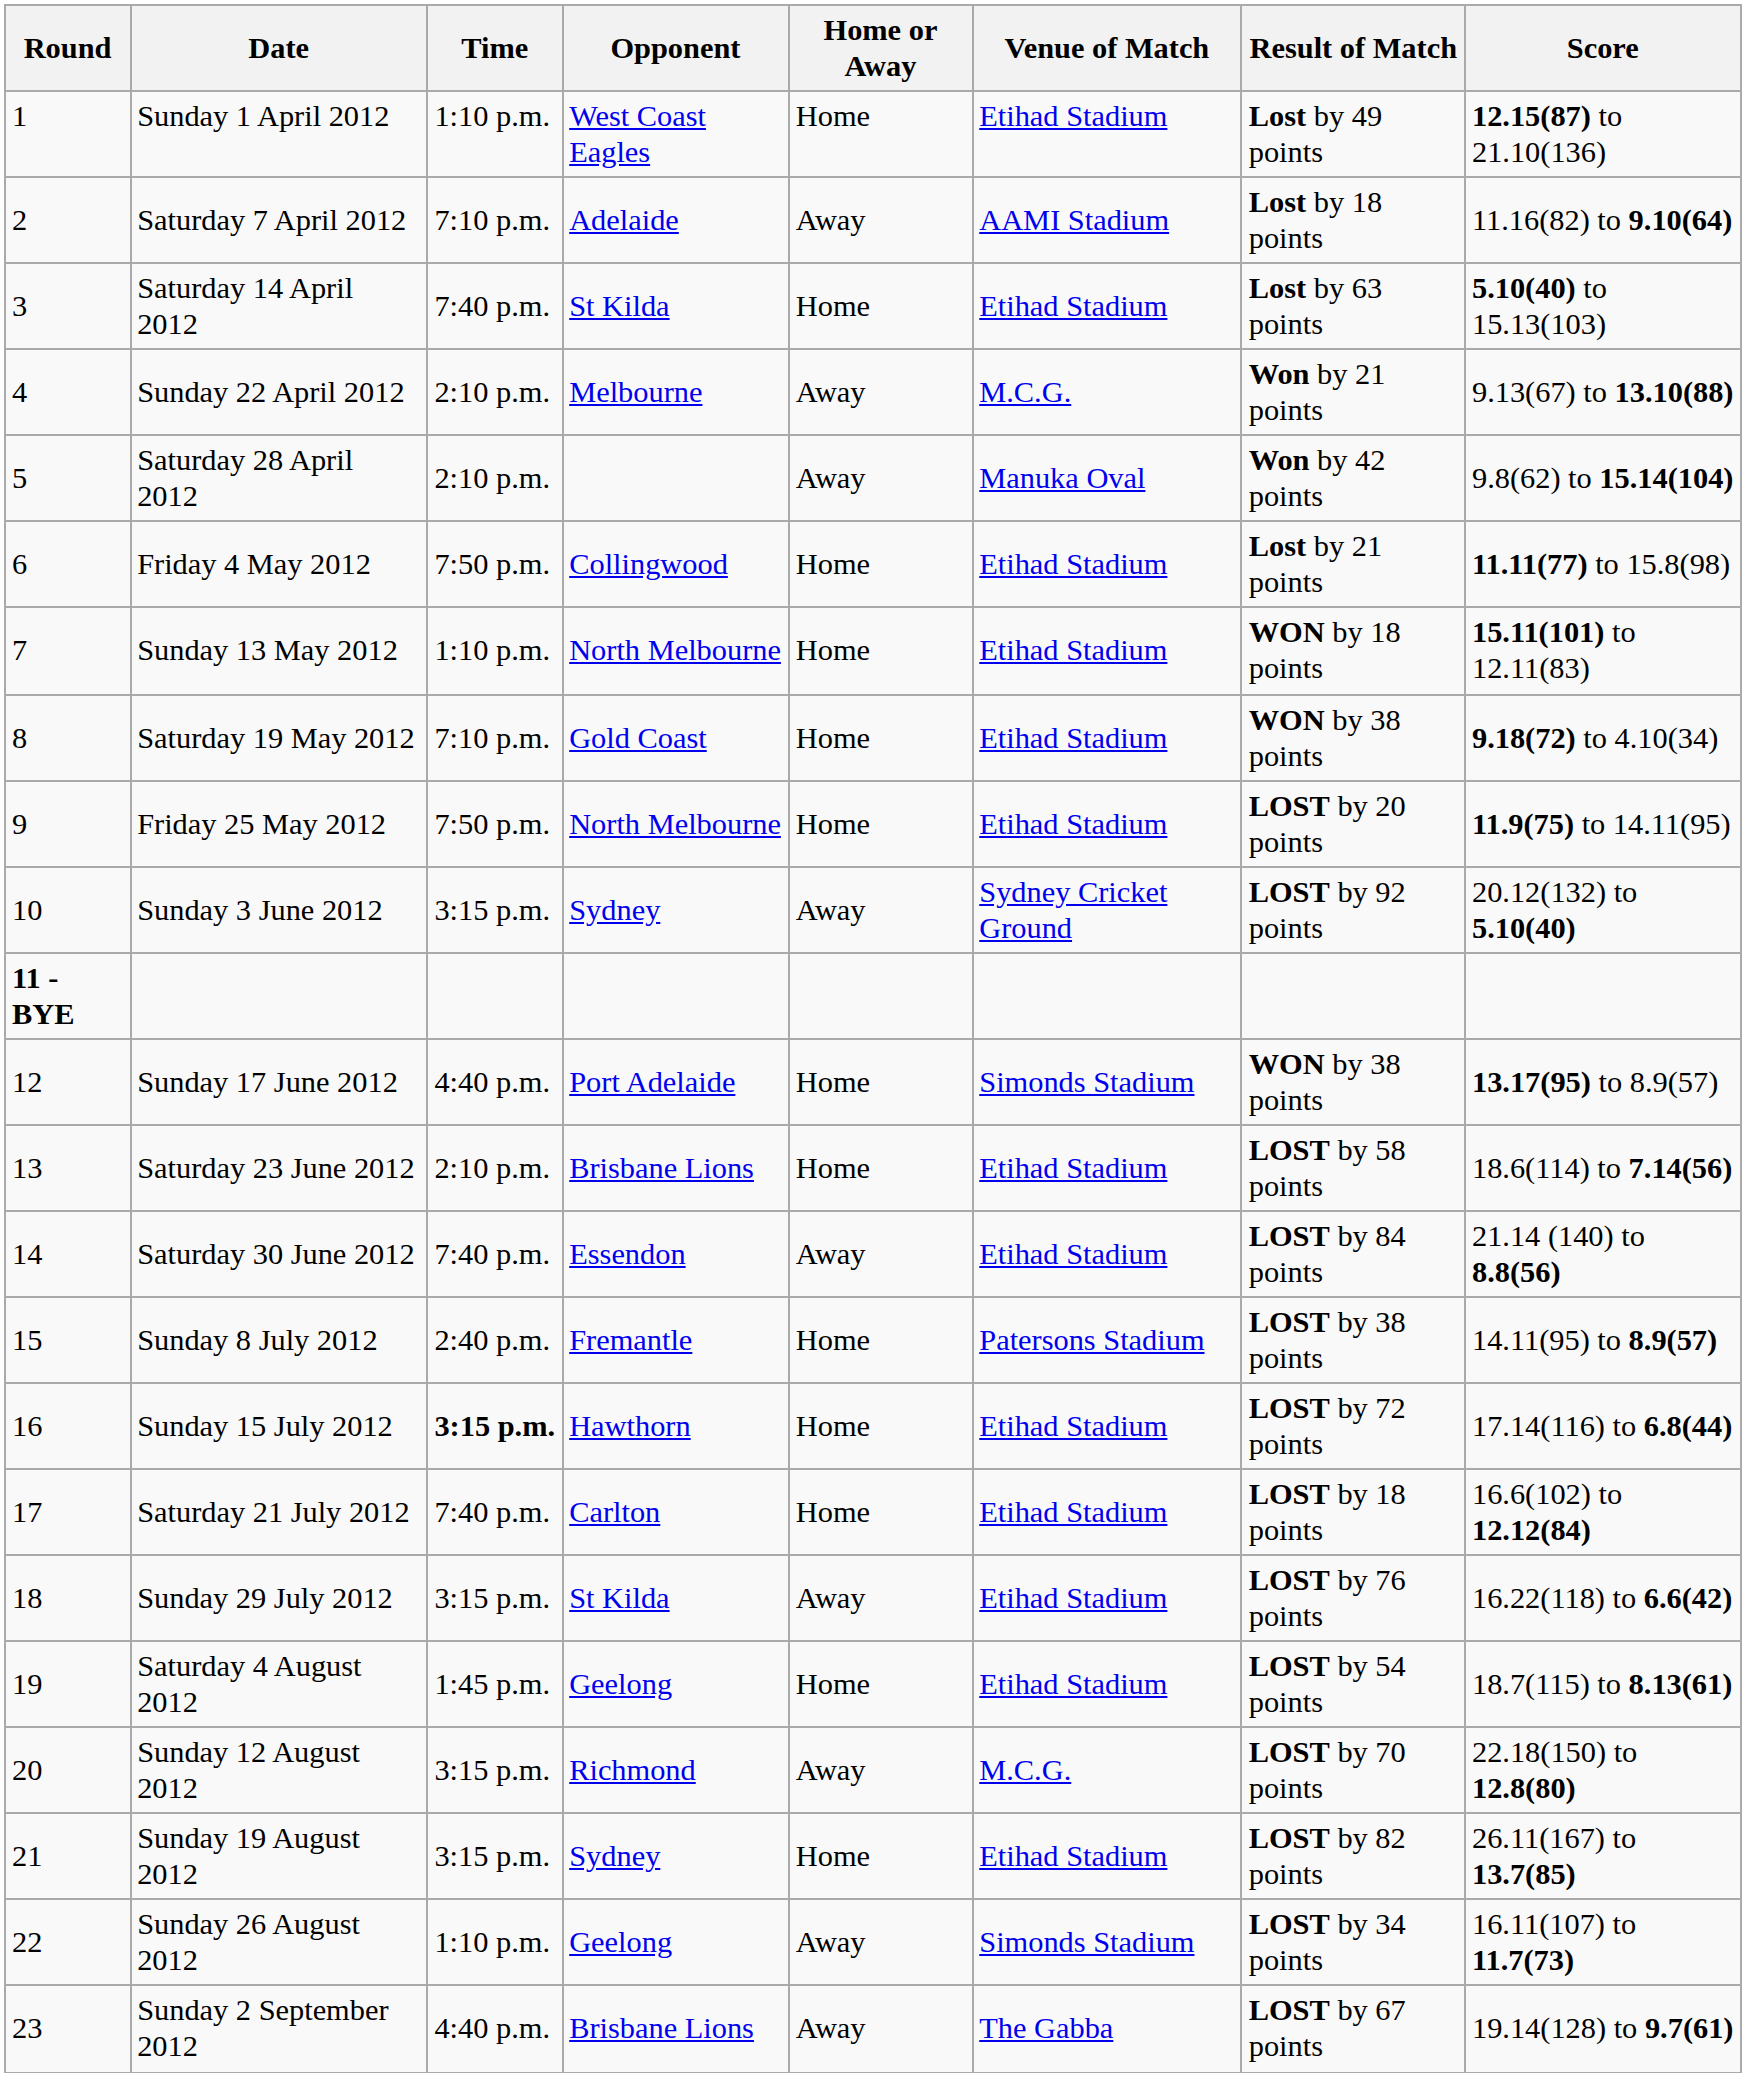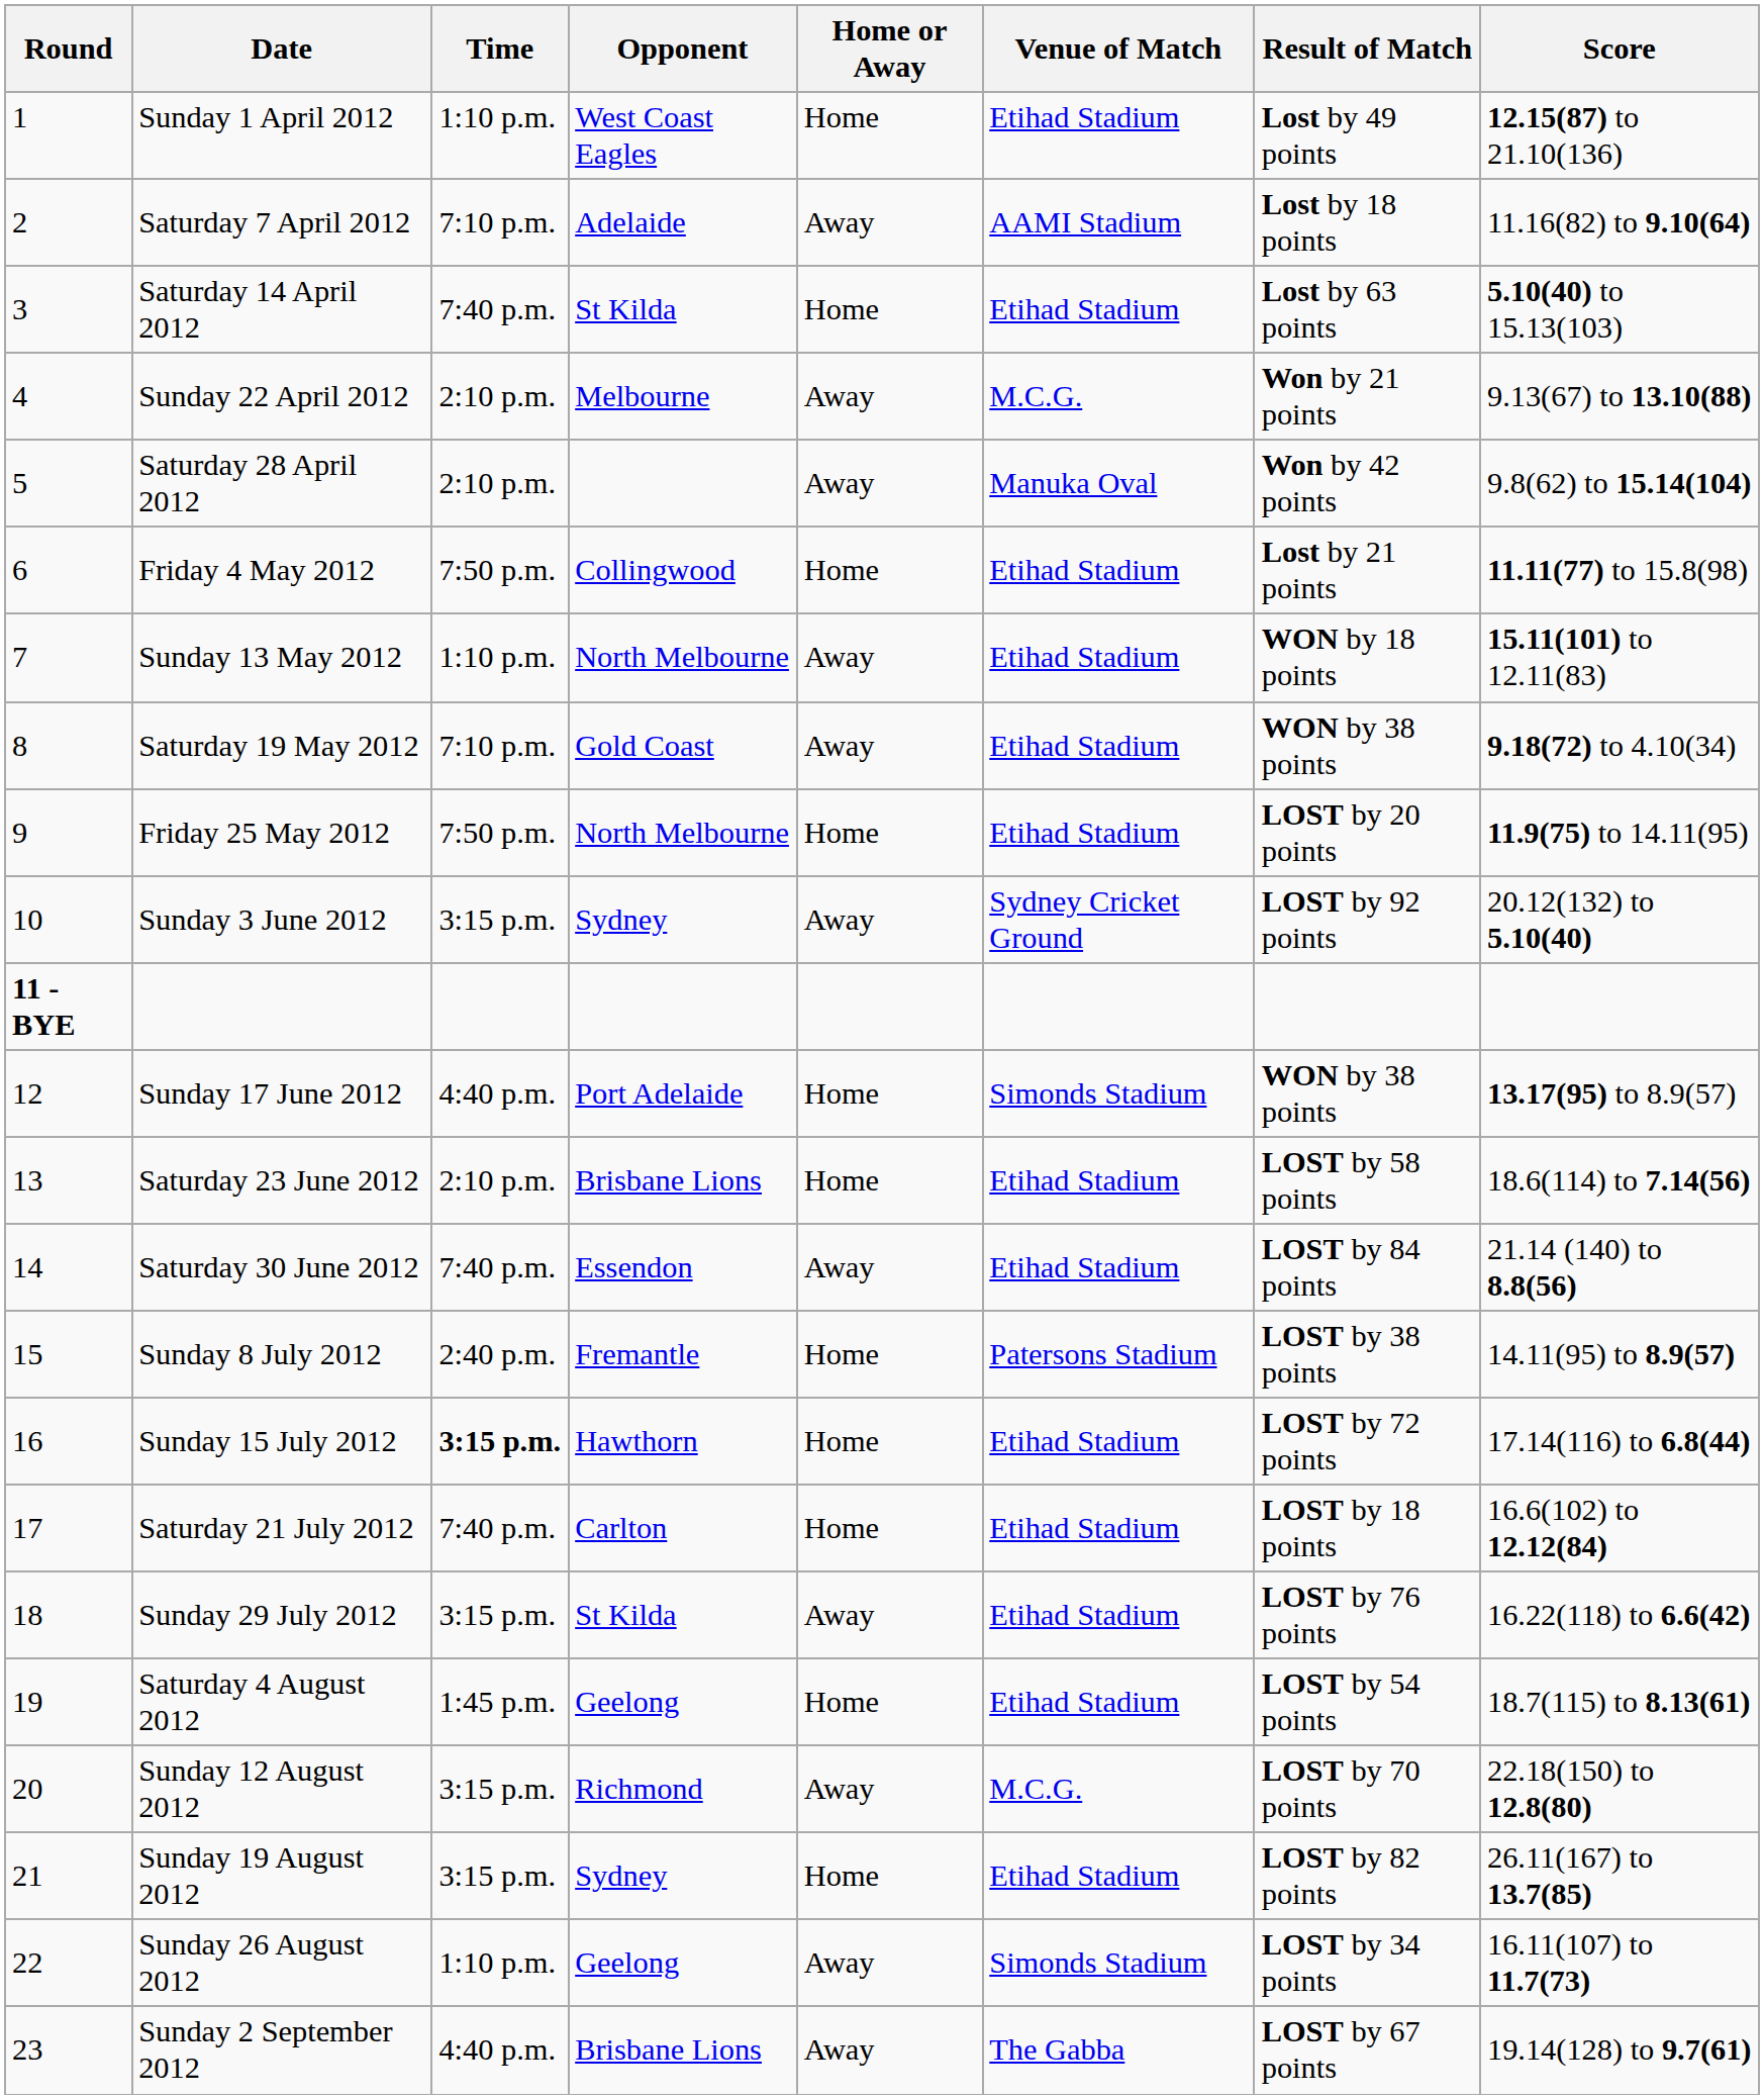 <table class="wikitable" style="font-size: 95%;">
 <tr>
 <th>Round</th>
 <th>Date</th>
 <th>Time</th>
 <th>Opponent</th>
 <th>Home or Away</th>
 <th>Venue of Match</th>
 <th>Result of Match</th>
 <th>Score</th>
 </tr>
 <tr valign="top">
 <td>1</td>
 <td>Sunday 1 April 2012</td>
 <td>1:10 p.m.</td>
 <td align=left><a href='#'>West Coast Eagles</a></td>
 <td>Home</td>
 <td><a href='#'>Etihad Stadium</a></td>
 <td><strong>Lost</strong> by 49 points</td>
 <td><strong>12.15(87)</strong> to 21.10(136)</td>
 </tr>
 <tr>
 <td>2</td>
 <td>Saturday 7 April 2012</td>
 <td>7:10 p.m.</td>
 <td align=left><a href='#'>Adelaide</a></td>
 <td>Away</td>
 <td><a href='#'>AAMI Stadium</a></td>
 <td><strong>Lost</strong> by 18 points</td>
 <td>11.16(82) to <strong>9.10(64)</strong></td>
 </tr>
 <tr>
 <td>3</td>
 <td>Saturday 14 April 2012</td>
 <td>7:40 p.m.</td>
 <td align=left><a href='#'>St Kilda</a></td>
 <td>Home</td>
 <td><a href='#'>Etihad Stadium</a></td>
 <td><strong>Lost</strong> by 63 points</td>
 <td><strong>5.10(40)</strong> to 15.13(103)</td>
 </tr>
 <tr>
 <td>4</td>
 <td>Sunday 22 April 2012</td>
 <td>2:10 p.m.</td>
 <td align=left><a href='#'>Melbourne</a></td>
 <td>Away</td>
 <td><a href='#'>M.C.G.</a></td>
 <td><strong>Won</strong> by 21 points</td>
 <td>9.13(67) to <strong>13.10(88)</strong></td>
 </tr>
 <tr>
 <td>5</td>
 <td>Saturday 28 April 2012</td>
 <td>2:10 p.m.</td>
 <td align=left></td>
 <td>Away</td>
 <td><a href='#'>Manuka Oval</a></td>
 <td><strong>Won</strong> by 42 points</td>
 <td>9.8(62) to <strong>15.14(104)</strong></td>
 </tr>
 <tr>
 <td>6</td>
 <td>Friday 4 May 2012</td>
 <td>7:50 p.m.</td>
 <td align=left><a href='#'>Collingwood</a></td>
 <td>Home</td>
 <td><a href='#'>Etihad Stadium</a></td>
 <td><strong>Lost</strong> by 21 points</td>
 <td><strong>11.11(77)</strong> to 15.8(98)</td>
 </tr>
 <tr>
 <td>7</td>
 <td>Sunday 13 May 2012</td>
 <td>1:10 p.m.</td>
 <td align=left><a href='#'>North Melbourne</a></td>
-<td>Home</td>
+<td>Away</td>
 <td><a href='#'>Etihad Stadium</a></td>
 <td><strong>WON</strong> by 18 points</td>
 <td><strong>15.11(101)</strong> to 12.11(83)</td>
 </tr>
 <tr>
 <td>8</td>
 <td>Saturday 19 May 2012</td>
 <td>7:10 p.m.</td>
 <td align=left><a href='#'>Gold Coast</a></td>
-<td>Home</td>
+<td>Away</td>
 <td><a href='#'>Etihad Stadium</a></td>
 <td><strong>WON</strong> by 38 points</td>
 <td><strong>9.18(72)</strong> to 4.10(34)</td>
 </tr>
 <tr>
 <td>9</td>
 <td>Friday 25 May 2012</td>
 <td>7:50 p.m.</td>
 <td align=left><a href='#'>North Melbourne</a></td>
 <td>Home</td>
 <td><a href='#'>Etihad Stadium</a></td>
 <td><strong>LOST</strong> by 20 points</td>
 <td><strong>11.9(75)</strong> to 14.11(95)</td>
 </tr>
 <tr>
 <td>10</td>
 <td>Sunday 3 June 2012</td>
 <td>3:15 p.m.</td>
 <td align=left><a href='#'>Sydney</a></td>
 <td>Away</td>
 <td><a href='#'>Sydney Cricket Ground</a></td>
 <td><strong>LOST</strong> by 92 points</td>
 <td>20.12(132) to <strong>5.10(40)</strong></td>
 </tr>
 <tr>
 <td><strong>11 - BYE</strong></td>
 <td></td>
 <td></td>
 <td align=left></td>
 <td></td>
 <td></td>
 <td></td>
 <td></td>
 </tr>
 <tr>
 <td>12</td>
 <td>Sunday 17 June 2012</td>
 <td>4:40 p.m.</td>
 <td align=left><a href='#'>Port Adelaide</a></td>
 <td>Home</td>
 <td><a href='#'>Simonds Stadium</a></td>
 <td><strong>WON</strong> by 38 points</td>
 <td><strong>13.17(95)</strong> to 8.9(57)</td>
 </tr>
 <tr>
 <td>13</td>
 <td>Saturday 23 June 2012</td>
 <td>2:10 p.m.</td>
 <td align=left><a href='#'>Brisbane Lions</a></td>
 <td>Home</td>
 <td><a href='#'>Etihad Stadium</a></td>
 <td><strong>LOST</strong> by 58 points</td>
 <td>18.6(114) to <strong>7.14(56)</strong></td>
 </tr>
 <tr>
 <td>14</td>
 <td>Saturday 30 June 2012</td>
 <td>7:40 p.m.</td>
 <td align=left><a href='#'>Essendon</a></td>
 <td>Away</td>
 <td><a href='#'>Etihad Stadium</a></td>
 <td><strong>LOST</strong> by 84 points</td>
 <td>21.14 (140) to <strong>8.8(56)</strong></td>
 </tr>
 <tr>
 <td>15</td>
 <td>Sunday 8 July 2012</td>
 <td>2:40 p.m.</td>
 <td align=left><a href='#'>Fremantle</a></td>
 <td>Home</td>
 <td><a href='#'>Patersons Stadium</a></td>
 <td><strong>LOST</strong> by 38 points</td>
 <td>14.11(95) to <strong>8.9(57)</strong></td>
 </tr>
 <tr>
 <td>16</td>
 <td>Sunday 15 July 2012</td>
 <td><strong>3:15 p.m.</strong></td>
 <td align=left><a href='#'>Hawthorn</a></td>
 <td>Home</td>
 <td><a href='#'>Etihad Stadium</a></td>
 <td><strong>LOST</strong> by 72 points</td>
 <td>17.14(116) to <strong>6.8(44)</strong></td>
 </tr>
 <tr>
 <td>17</td>
 <td>Saturday 21 July 2012</td>
 <td>7:40 p.m.</td>
 <td align=left><a href='#'>Carlton</a></td>
 <td>Home</td>
 <td><a href='#'>Etihad Stadium</a></td>
 <td><strong>LOST</strong> by 18 points</td>
 <td>16.6(102) to <strong>12.12(84)</strong></td>
 </tr>
 <tr>
 <td>18</td>
 <td>Sunday 29 July 2012</td>
 <td>3:15 p.m.</td>
 <td align=left><a href='#'>St Kilda</a></td>
 <td>Away</td>
 <td><a href='#'>Etihad Stadium</a></td>
 <td><strong>LOST</strong> by 76 points</td>
 <td>16.22(118) to <strong>6.6(42)</strong></td>
 </tr>
 <tr>
 <td>19</td>
 <td>Saturday 4 August 2012</td>
 <td>1:45 p.m.</td>
 <td align=left><a href='#'>Geelong</a></td>
 <td>Home</td>
 <td><a href='#'>Etihad Stadium</a></td>
 <td><strong>LOST</strong> by 54 points</td>
 <td>18.7(115) to <strong>8.13(61)</strong></td>
 </tr>
 <tr>
 <td>20</td>
 <td>Sunday 12 August 2012</td>
 <td>3:15 p.m.</td>
 <td align=left><a href='#'>Richmond</a></td>
 <td>Away</td>
 <td><a href='#'>M.C.G.</a></td>
 <td><strong>LOST</strong> by 70 points</td>
 <td>22.18(150) to <strong>12.8(80)</strong></td>
 </tr>
 <tr>
 <td>21</td>
 <td>Sunday 19 August 2012</td>
 <td>3:15 p.m.</td>
 <td align=left><a href='#'>Sydney</a></td>
 <td>Home</td>
 <td><a href='#'>Etihad Stadium</a></td>
 <td><strong>LOST</strong> by 82 points</td>
 <td>26.11(167) to <strong>13.7(85)</strong></td>
 </tr>
 <tr>
 </tr>
 <tr>
 <td>22</td>
 <td>Sunday 26 August 2012</td>
 <td>1:10 p.m.</td>
 <td align=left><a href='#'>Geelong</a></td>
 <td>Away</td>
 <td><a href='#'>Simonds Stadium</a></td>
 <td><strong>LOST</strong> by 34 points</td>
 <td>16.11(107) to <strong>11.7(73)</strong></td>
 </tr>
 <tr>
 <td>23</td>
 <td>Sunday 2 September 2012</td>
 <td>4:40 p.m.</td>
 <td align=left><a href='#'>Brisbane Lions</a></td>
 <td>Away</td>
 <td><a href='#'>The Gabba</a></td>
 <td><strong>LOST</strong> by 67 points</td>
 <td>19.14(128) to <strong>9.7(61)</strong></td>
 </tr>
 <tr>
 </tr>
 </table>
